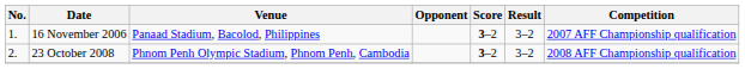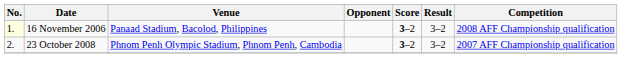 <table class="wikitable">
 <tr>
 <th>No.</th>
 <th>Date</th>
 <th>Venue</th>
 <th>Opponent</th>
 <th>Score</th>
 <th>Result</th>
 <th>Competition</th>
 </tr>
 <tr>
-<td>1.</td>
+<td style="background: lightyellow;">1.</td>
 <td>16 November 2006</td>
 <td><a href='#'>Panaad Stadium</a>, <a href='#'>Bacolod</a>, <a href='#'>Philippines</a></td>
 <td></td>
 <td align=center><strong>3</strong>–2</td>
 <td align=center>3–2</td>
-<td><a href='#'>2007 AFF Championship qualification</a></td>
+<td><a href='#'>2008 AFF Championship qualification</a></td>
 </tr>
 <tr>
 <td>2.</td>
 <td>23 October 2008</td>
 <td><a href='#'>Phnom Penh Olympic Stadium</a>, <a href='#'>Phnom Penh</a>, <a href='#'>Cambodia</a></td>
 <td></td>
 <td align=center><strong>3</strong>–2</td>
 <td align=center>3–2</td>
-<td><a href='#'>2008 AFF Championship qualification</a></td>
+<td><a href='#'>2007 AFF Championship qualification</a></td>
 </tr>
 <tr>
 </tr>
 </table>
